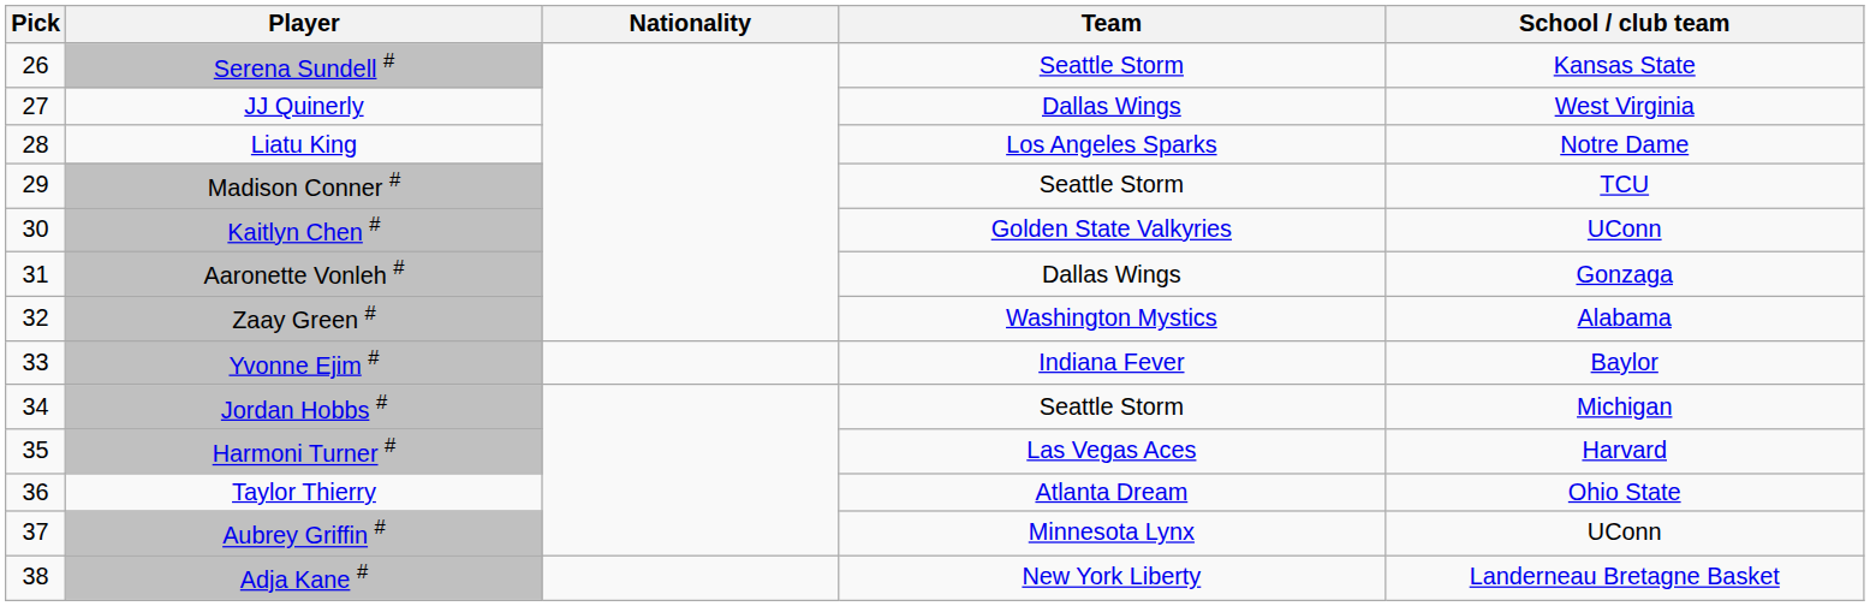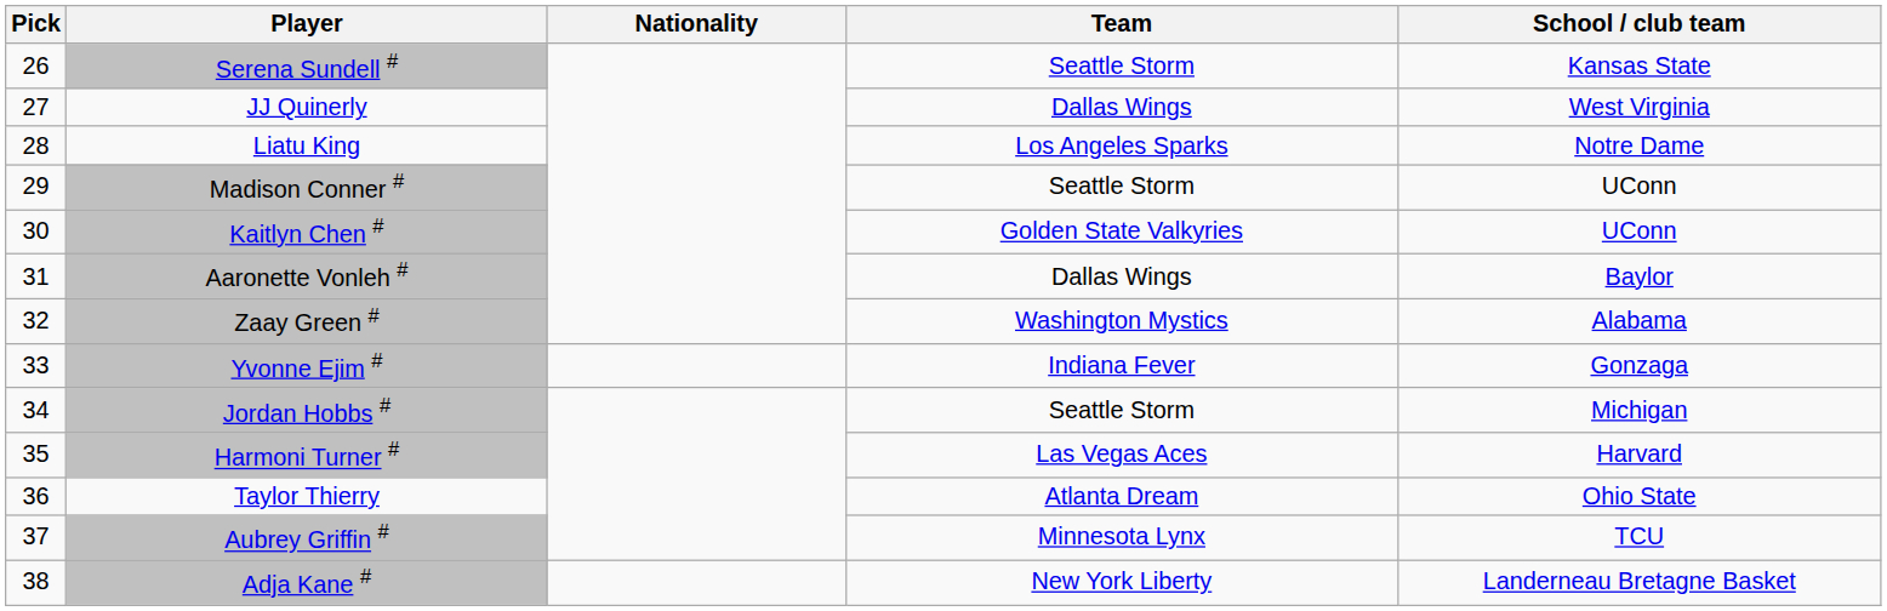 <table class="wikitable sortable" style="text-align: center;">
 <tr>
 <th width=30>Pick</th>
 <th width=333>Player</th>
 <th width=200>Nationality</th>
 <th width=383>Team</th>
 <th width=333>School / club team</th>
 </tr>
 <tr>
 <td>26</td>
 <td bgcolor=#C0C0C0><a href='#'>Serena Sundell</a> <sup>#</sup></td>
 <td rowspan=7></td>
 <td><a href='#'>Seattle Storm</a> </td>
 <td><a href='#'>Kansas State</a></td>
 </tr>
 <tr>
 <td>27</td>
 <td><a href='#'>JJ Quinerly</a></td>
 <td><a href='#'>Dallas Wings</a></td>
 <td><a href='#'>West Virginia</a></td>
 </tr>
 <tr>
 <td>28</td>
 <td><a href='#'>Liatu King</a></td>
 <td><a href='#'>Los Angeles Sparks</a> </td>
 <td><a href='#'>Notre Dame</a></td>
 </tr>
 <tr>
 <td>29</td>
 <td bgcolor=#C0C0C0>Madison Conner <sup>#</sup></td>
 <td>Seattle Storm </td>
-<td><a href='#'>TCU</a></td>
+<td>UConn</td>
 </tr>
 <tr>
 <td>30</td>
 <td bgcolor=#C0C0C0><a href='#'>Kaitlyn Chen</a> <sup>#</sup></td>
 <td><a href='#'>Golden State Valkyries</a></td>
 <td><a href='#'>UConn</a></td>
 </tr>
 <tr>
 <td>31</td>
 <td bgcolor=#C0C0C0>Aaronette Vonleh <sup>#</sup></td>
 <td>Dallas Wings </td>
-<td><a href='#'>Gonzaga</a></td>
+<td><a href='#'>Baylor</a></td>
 </tr>
 <tr>
 <td>32</td>
 <td bgcolor=#C0C0C0>Zaay Green <sup>#</sup></td>
 <td><a href='#'>Washington Mystics</a> </td>
 <td><a href='#'>Alabama</a></td>
 </tr>
 <tr>
 <td>33</td>
 <td bgcolor=#C0C0C0><a href='#'>Yvonne Ejim</a> <sup>#</sup></td>
 <td></td>
 <td><a href='#'>Indiana Fever</a></td>
-<td><a href='#'>Baylor</a></td>
+<td><a href='#'>Gonzaga</a></td>
 </tr>
 <tr>
 <td>34</td>
 <td bgcolor=#C0C0C0><a href='#'>Jordan Hobbs</a> <sup>#</sup></td>
 <td rowspan=4></td>
 <td>Seattle Storm</td>
 <td><a href='#'>Michigan</a></td>
 </tr>
 <tr>
 <td>35</td>
 <td bgcolor=#C0C0C0><a href='#'>Harmoni Turner</a> <sup>#</sup></td>
 <td><a href='#'>Las Vegas Aces</a></td>
 <td><a href='#'>Harvard</a></td>
 </tr>
 <tr>
 <td>36</td>
 <td><a href='#'>Taylor Thierry</a></td>
 <td><a href='#'>Atlanta Dream</a> </td>
 <td><a href='#'>Ohio State</a></td>
 </tr>
 <tr>
 <td>37</td>
 <td bgcolor=#C0C0C0><a href='#'>Aubrey Griffin</a> <sup>#</sup></td>
 <td><a href='#'>Minnesota Lynx</a></td>
-<td>UConn</td>
+<td><a href='#'>TCU</a></td>
 </tr>
 <tr>
 <td>38</td>
 <td bgcolor=#C0C0C0><a href='#'>Adja Kane</a> <sup>#</sup></td>
 <td></td>
 <td><a href='#'>New York Liberty</a></td>
 <td><a href='#'>Landerneau Bretagne Basket</a></td>
 </tr>
 </table>
